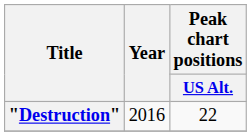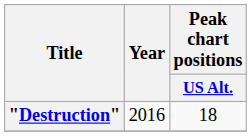 <table class="wikitable plainrowheaders" style="text-align:center;">
 <tr>
 <th scope="col" rowspan="2">Title</th>
 <th scope="col" rowspan="2">Year</th>
 <th scope="col">Peak chart positions</th>
 </tr>
 <tr>
 <th scope="col" style="width:3em;font-size:90%;"><a href='#'>US Alt.</a></th>
 </tr>
 <tr>
 <th scope="row">"<a href='#'>Destruction</a>"</th>
 <td>2016</td>
-<td>22</td>
+<td>18</td>
 </tr>
 <tr>
 </tr>
 </table>
